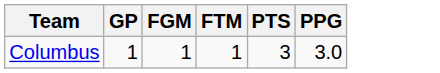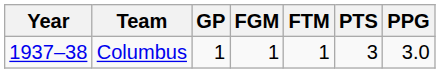 <table class="wikitable sortable" style="font-size:95%; text-align:right;">
 <tr>
+<th>Year</th>
 <th>Team</th>
 <th>GP</th>
 <th>FGM</th>
 <th>FTM</th>
 <th>PTS</th>
 <th>PPG</th>
 </tr>
 <tr>
+<td style="text-align:left;"><a href='#'>1937–38</a></td>
 <td style="text-align:left;"><a href='#'>Columbus</a></td>
 <td>1</td>
 <td>1</td>
 <td>1</td>
 <td>3</td>
 <td>3.0</td>
 </tr>
 </table>
